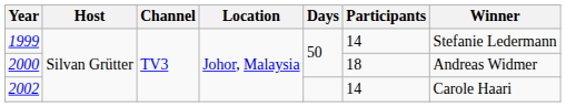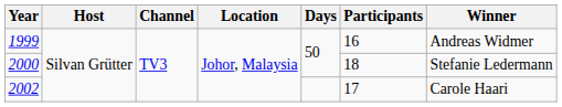 <table class="wikitable">
 <tr>
 <th>Year</th>
 <th>Host</th>
 <th>Channel</th>
 <th>Location</th>
 <th>Days</th>
 <th>Participants</th>
 <th>Winner</th>
 </tr>
 <tr>
 <td><a href='#'><em>1999</em></a></td>
 <td rowspan=3>Silvan Grütter</td>
 <td rowspan=3><a href='#'>TV3</a></td>
 <td rowspan=3><a href='#'>Johor</a>, <a href='#'>Malaysia</a></td>
 <td rowspan=2>50</td>
-<td>14</td>
-<td>Stefanie Ledermann</td>
+<td>16</td>
+<td>Andreas Widmer</td>
 </tr>
 <tr>
 <td><a href='#'><em>2000</em></a></td>
 <td>18</td>
-<td>Andreas Widmer</td>
+<td>Stefanie Ledermann</td>
 </tr>
 <tr>
 <td><a href='#'><em>2002</em></a></td>
 <td></td>
-<td>14</td>
+<td>17</td>
 <td>Carole Haari</td>
 </tr>
 </table>
